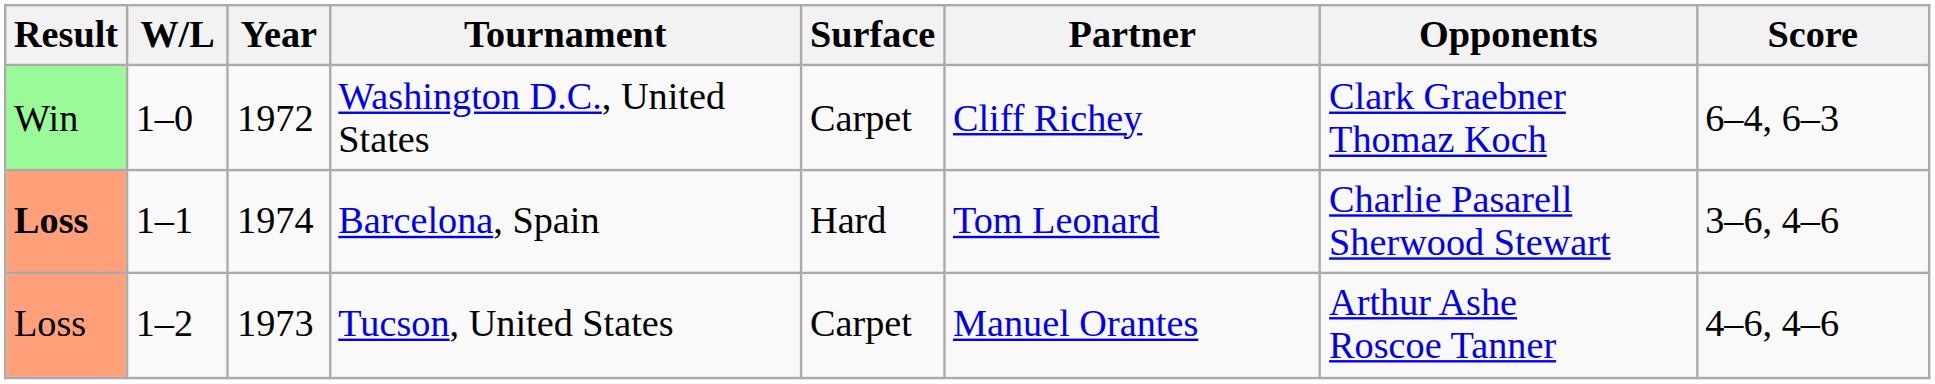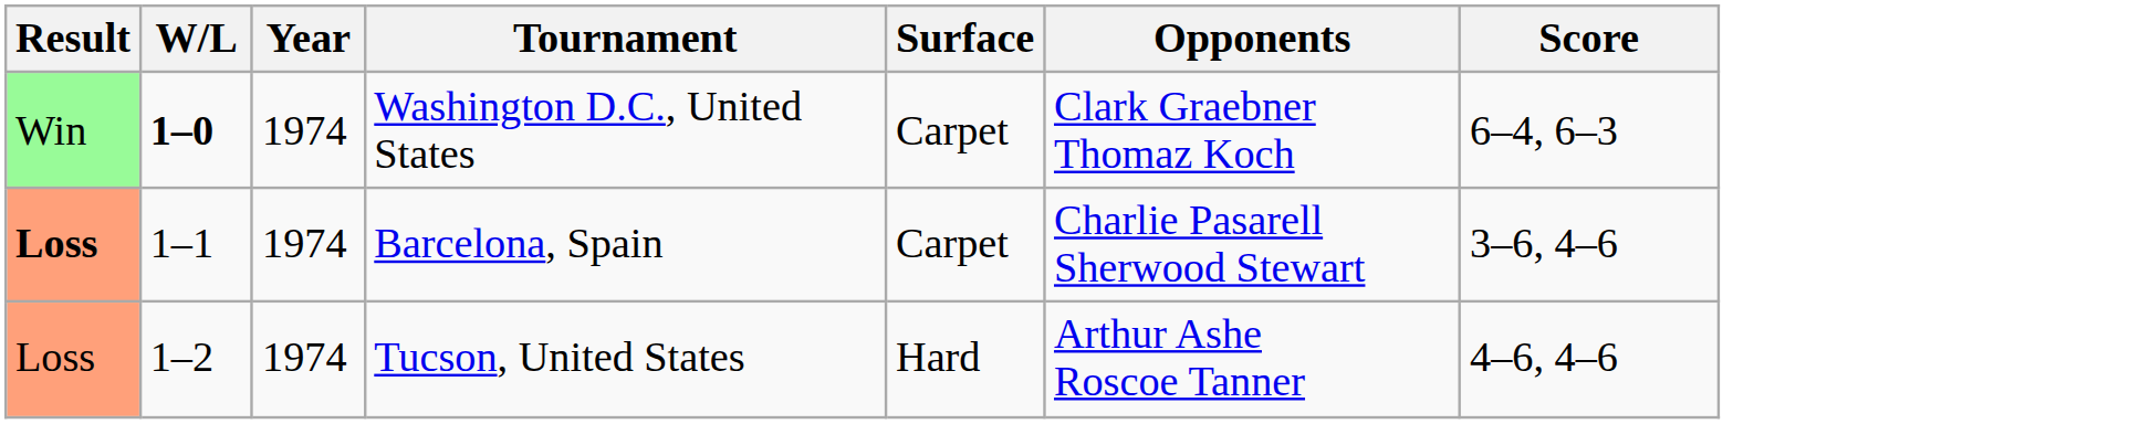 <table class="sortable wikitable">
 <tr>
 <th style="width:40px">Result</th>
 <th style="width:35px" class="unsortable">W/L</th>
 <th style="width:35px">Year</th>
 <th style="width:190px">Tournament</th>
 <th style="width:50px">Surface</th>
-<th style="width:150px">Partner</th>
 <th style="width:150px">Opponents</th>
 <th style="width:90px" class="unsortable">Score</th>
 </tr>
 <tr>
 <td style="background:#98fb98;">Win</td>
-<td>1–0</td>
-<td>1972</td>
+<td><strong>1–0</strong></td>
+<td>1974</td>
 <td><a href='#'>Washington D.C.</a>, United States</td>
 <td>Carpet</td>
-<td> <a href='#'>Cliff Richey</a></td>
 <td> <a href='#'>Clark Graebner</a><br> <a href='#'>Thomaz Koch</a></td>
 <td>6–4, 6–3</td>
 </tr>
 <tr>
 <td style="background:#ffa07a;"><strong>Loss</strong></td>
 <td>1–1</td>
 <td>1974</td>
 <td><a href='#'>Barcelona</a>, Spain</td>
-<td>Hard</td>
-<td> <a href='#'>Tom Leonard</a></td>
+<td>Carpet</td>
 <td> <a href='#'>Charlie Pasarell</a><br> <a href='#'>Sherwood Stewart</a></td>
 <td>3–6, 4–6</td>
 </tr>
 <tr>
 <td style="background:#ffa07a;">Loss</td>
 <td>1–2</td>
-<td>1973</td>
+<td>1974</td>
 <td><a href='#'>Tucson</a>, United States</td>
-<td>Carpet</td>
-<td> <a href='#'>Manuel Orantes</a></td>
+<td>Hard</td>
 <td> <a href='#'>Arthur Ashe</a><br> <a href='#'>Roscoe Tanner</a></td>
 <td>4–6, 4–6</td>
 </tr>
 </table>
